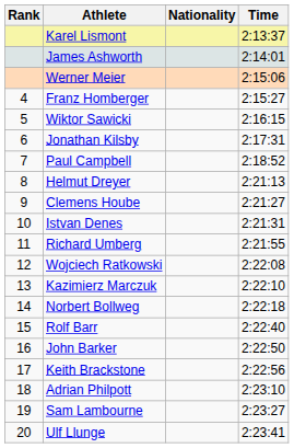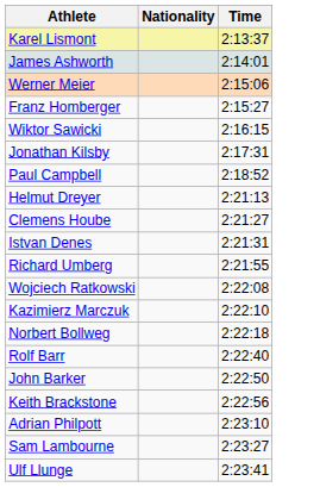 <table class="wikitable sortable">
 <tr>
-<th>Rank</th>
 <th>Athlete</th>
 <th>Nationality</th>
 <th>Time</th>
 </tr>
 <tr bgcolor=#F7F6A8>
-<td align=center></td>
 <td><a href='#'>Karel Lismont</a></td>
 <td></td>
 <td>2:13:37</td>
 </tr>
 <tr bgcolor=#DCE5E5>
-<td align=center></td>
 <td><a href='#'>James Ashworth</a></td>
 <td></td>
 <td>2:14:01</td>
 </tr>
 <tr bgcolor=#FFDAB9>
-<td align=center></td>
 <td><a href='#'>Werner Meier</a></td>
 <td></td>
 <td>2:15:06</td>
 </tr>
 <tr>
-<td align=center>4</td>
 <td><a href='#'>Franz Homberger</a></td>
 <td></td>
 <td>2:15:27</td>
 </tr>
 <tr>
-<td align=center>5</td>
 <td><a href='#'>Wiktor Sawicki</a></td>
 <td></td>
 <td>2:16:15</td>
 </tr>
 <tr>
-<td align=center>6</td>
 <td><a href='#'>Jonathan Kilsby</a></td>
 <td></td>
 <td>2:17:31</td>
 </tr>
 <tr>
-<td align=center>7</td>
 <td><a href='#'>Paul Campbell</a></td>
 <td></td>
 <td>2:18:52</td>
 </tr>
 <tr>
-<td align=center>8</td>
 <td><a href='#'>Helmut Dreyer</a></td>
 <td></td>
 <td>2:21:13</td>
 </tr>
 <tr>
-<td align=center>9</td>
 <td><a href='#'>Clemens Hoube</a></td>
 <td></td>
 <td>2:21:27</td>
 </tr>
 <tr>
-<td align=center>10</td>
 <td><a href='#'>Istvan Denes</a></td>
 <td></td>
 <td>2:21:31</td>
 </tr>
 <tr>
-<td align=center>11</td>
 <td><a href='#'>Richard Umberg</a></td>
 <td></td>
 <td>2:21:55</td>
 </tr>
 <tr>
-<td align=center>12</td>
 <td><a href='#'>Wojciech Ratkowski</a></td>
 <td></td>
 <td>2:22:08</td>
 </tr>
 <tr>
-<td align=center>13</td>
 <td><a href='#'>Kazimierz Marczuk</a></td>
 <td></td>
 <td>2:22:10</td>
 </tr>
 <tr>
-<td align=center>14</td>
 <td><a href='#'>Norbert Bollweg</a></td>
 <td></td>
 <td>2:22:18</td>
 </tr>
 <tr>
-<td align=center>15</td>
 <td><a href='#'>Rolf Barr</a></td>
 <td></td>
 <td>2:22:40</td>
 </tr>
 <tr>
-<td align=center>16</td>
 <td><a href='#'>John Barker</a></td>
 <td></td>
 <td>2:22:50</td>
 </tr>
 <tr>
-<td align=center>17</td>
 <td><a href='#'>Keith Brackstone</a></td>
 <td></td>
 <td>2:22:56</td>
 </tr>
 <tr>
-<td align=center>18</td>
 <td><a href='#'>Adrian Philpott</a></td>
 <td></td>
 <td>2:23:10</td>
 </tr>
 <tr>
-<td align=center>19</td>
 <td><a href='#'>Sam Lambourne</a></td>
 <td></td>
 <td>2:23:27</td>
 </tr>
 <tr>
-<td align=center>20</td>
 <td><a href='#'>Ulf Llunge</a></td>
 <td></td>
 <td>2:23:41</td>
 </tr>
 </table>
